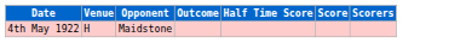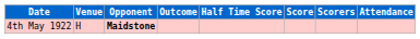 <table class="wikitable">
 <tr>
 <td style="background:#0066CC; color:#FFFFFF; text-align:center;"><strong>Date</strong></td>
 <td style="background:#0066CC; color:#FFFFFF; text-align:center;"><strong>Venue</strong></td>
 <td style="background:#0066CC; color:#FFFFFF; text-align:center;"><strong>Opponent</strong></td>
 <td style="background:#0066CC; color:#FFFFFF; text-align:center;"><strong>Outcome</strong></td>
 <td style="background:#0066CC; color:#FFFFFF; text-align:center;"><strong>Half Time Score</strong></td>
 <td style="background:#0066CC; color:#FFFFFF; text-align:center;"><strong>Score</strong></td>
 <td style="background:#0066CC; color:#FFFFFF; text-align:center;"><strong>Scorers</strong></td>
+<td style="background:#0066CC; color:#FFFFFF; text-align:center;"><strong>Attendance</strong></td>
 </tr>
 <tr bgcolor="#FFCCCC">
 <td>4th May 1922</td>
 <td>H</td>
-<td>Maidstone</td>
+<td><strong>Maidstone</strong></td>
+<td></td>
 <td></td>
 <td></td>
 <td></td>
 <td></td>
 </tr>
 </table>
